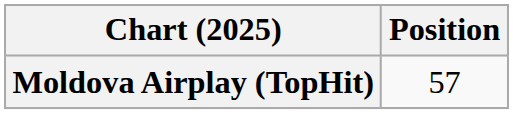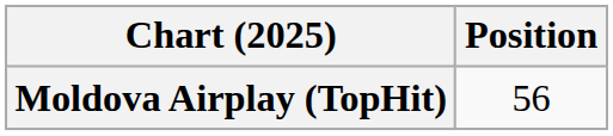 <table class="wikitable plainrowheaders" style="text-align:center">
 <tr>
 <th scope="col">Chart (2025)</th>
 <th scope="col">Position</th>
 </tr>
 <tr>
 <th scope="row">Moldova Airplay (TopHit)</th>
-<td>57</td>
+<td>56</td>
 </tr>
 <tr>
 </tr>
 </table>
